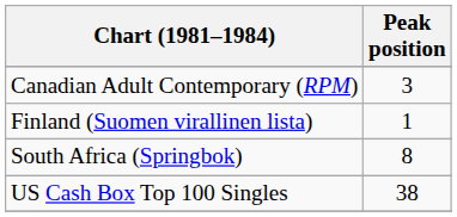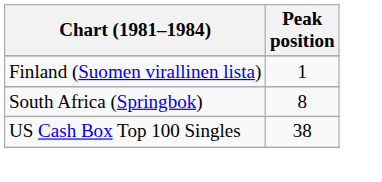 <table class="wikitable sortable">
 <tr>
 <th>Chart (1981–1984)</th>
 <th align="center">Peak<br>position</th>
 </tr>
 <tr>
-</tr>
-<tr>
-<td>Canadian Adult Contemporary (<a href='#'><em>RPM</em></a>)</td>
-<td style="text-align:center;">3</td>
 </tr>
 <tr>
 <td>Finland (<a href='#'>Suomen virallinen lista</a>)</td>
 <td style="text-align:center;">1</td>
 </tr>
 <tr>
 </tr>
 <tr>
 </tr>
 <tr>
 </tr>
 <tr>
 <td>South Africa (<a href='#'>Springbok</a>)</td>
 <td align="center">8</td>
 </tr>
 <tr>
 </tr>
 <tr>
 </tr>
 <tr>
 </tr>
 <tr>
 </tr>
 <tr>
 <td align="left">US <a href='#'>Cash Box</a> Top 100 Singles</td>
 <td align="center">38</td>
 </tr>
 <tr>
 </tr>
 <tr>
 </tr>
 </table>
